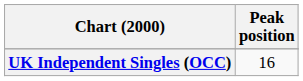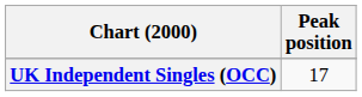 <table class="wikitable sortable plainrowheaders">
 <tr>
 <th scope="col">Chart (2000)</th>
 <th scope="col">Peak<br>position</th>
 </tr>
 <tr>
 </tr>
 <tr>
 <th scope="row"><a href='#'>UK Independent Singles</a> (<a href='#'>OCC</a>)</th>
-<td style="text-align:center;">16</td>
+<td style="text-align:center;">17</td>
 </tr>
 </table>
